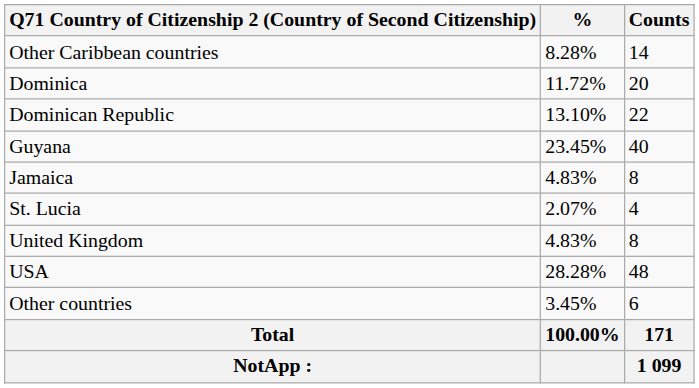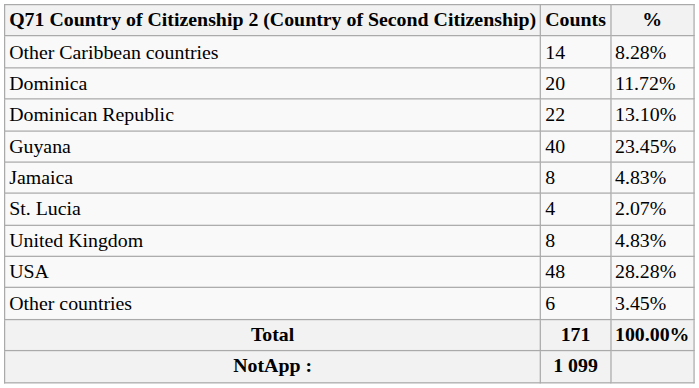 <table class="wikitable sortable">
 <tr>
 <th>Q71 Country of Citizenship 2 (Country of Second Citizenship)</th>
+<th>Counts</th>
 <th>%</th>
-<th>Counts</th>
 </tr>
 <tr>
 <td>Other Caribbean countries</td>
+<td>14</td>
 <td>8.28%</td>
-<td>14</td>
 </tr>
 <tr>
 <td>Dominica</td>
+<td>20</td>
 <td>11.72%</td>
-<td>20</td>
 </tr>
 <tr>
 <td>Dominican Republic</td>
+<td>22</td>
 <td>13.10%</td>
-<td>22</td>
 </tr>
 <tr>
 <td>Guyana</td>
+<td>40</td>
 <td>23.45%</td>
-<td>40</td>
 </tr>
 <tr>
 <td>Jamaica</td>
+<td>8</td>
 <td>4.83%</td>
-<td>8</td>
 </tr>
 <tr>
 <td>St. Lucia</td>
+<td>4</td>
 <td>2.07%</td>
-<td>4</td>
 </tr>
 <tr>
 <td>United Kingdom</td>
+<td>8</td>
 <td>4.83%</td>
-<td>8</td>
 </tr>
 <tr>
 <td>USA</td>
+<td>48</td>
 <td>28.28%</td>
-<td>48</td>
 </tr>
 <tr>
 <td>Other countries</td>
+<td>6</td>
 <td>3.45%</td>
-<td>6</td>
 </tr>
 <tr>
 <th>Total</th>
+<th>171</th>
 <th>100.00%</th>
-<th>171</th>
 </tr>
 <tr>
 <th>NotApp :</th>
+<th>1 099</th>
 <th></th>
-<th>1 099</th>
 </tr>
 </table>
